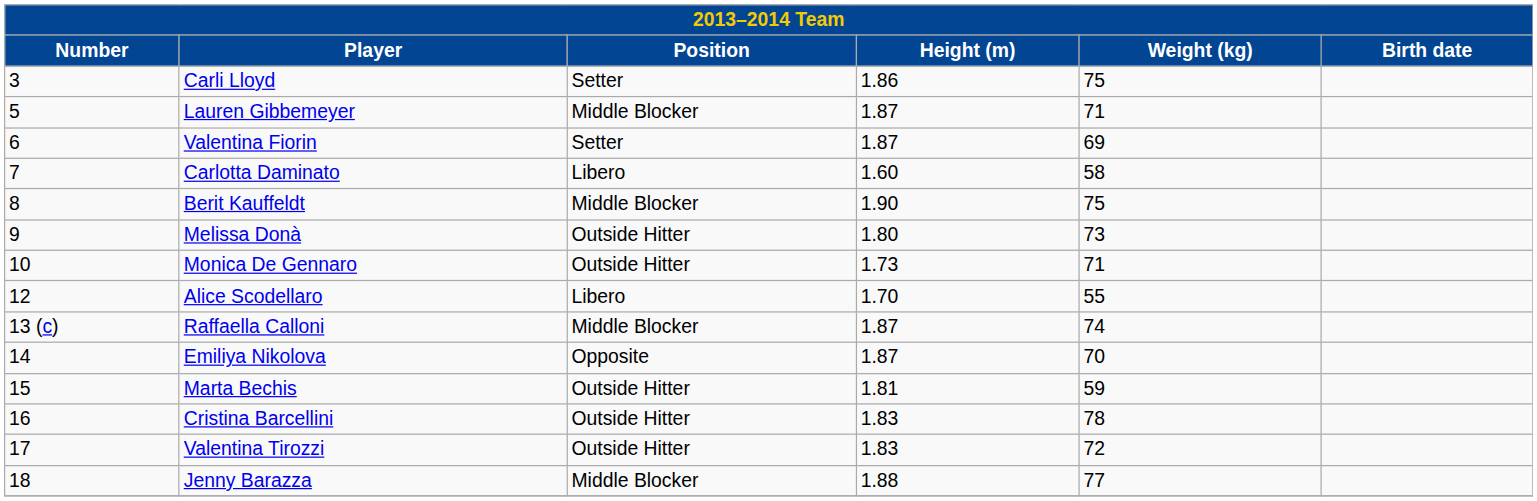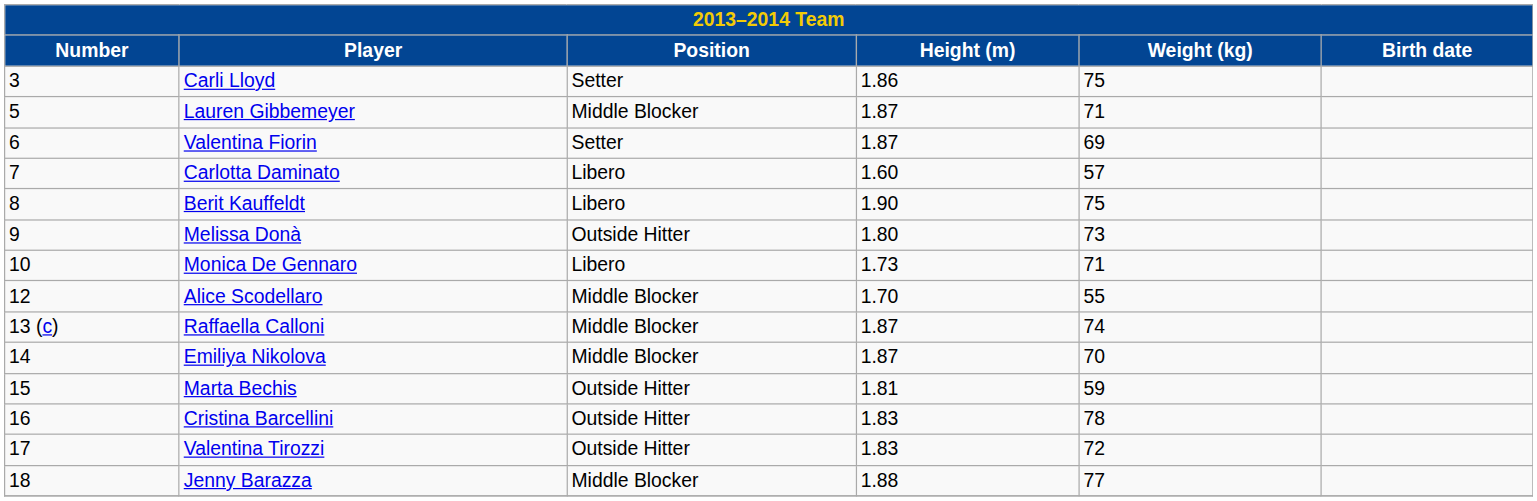 <table class="wikitable" style="width:100%;">
 <tr>
 <th style="color:#F2CB05; background:#024593;" colspan=6><strong>2013–2014 Team</strong></th>
 </tr>
 <tr>
 <th style="color:#ffffff; background:#024593;">Number</th>
 <th style="color:#ffffff; background:#024593;">Player</th>
 <th style="color:#ffffff; background:#024593;">Position</th>
 <th style="color:#ffffff; background:#024593;">Height (m)</th>
 <th style="color:#ffffff; background:#024593;">Weight (kg)</th>
 <th style="color:#ffffff; background:#024593;">Birth date</th>
 </tr>
 <tr>
 <td>3</td>
 <td> <a href='#'>Carli Lloyd</a></td>
 <td>Setter</td>
 <td>1.86</td>
 <td>75</td>
 <td></td>
 </tr>
 <tr>
 <td>5</td>
 <td> <a href='#'>Lauren Gibbemeyer</a></td>
 <td>Middle Blocker</td>
 <td>1.87</td>
 <td>71</td>
 <td></td>
 </tr>
 <tr>
 <td>6</td>
 <td> <a href='#'>Valentina Fiorin</a></td>
 <td>Setter</td>
 <td>1.87</td>
 <td>69</td>
 <td></td>
 </tr>
 <tr>
 <td>7</td>
 <td> <a href='#'>Carlotta Daminato</a></td>
 <td>Libero</td>
 <td>1.60</td>
-<td>58</td>
+<td>57</td>
 <td></td>
 </tr>
 <tr>
 <td>8</td>
 <td> <a href='#'>Berit Kauffeldt</a></td>
-<td>Middle Blocker</td>
+<td>Libero</td>
 <td>1.90</td>
 <td>75</td>
 <td></td>
 </tr>
 <tr>
 <td>9</td>
 <td> <a href='#'>Melissa Donà</a></td>
 <td>Outside Hitter</td>
 <td>1.80</td>
 <td>73</td>
 <td></td>
 </tr>
 <tr>
 <td>10</td>
 <td> <a href='#'>Monica De Gennaro</a></td>
-<td>Outside Hitter</td>
+<td>Libero</td>
 <td>1.73</td>
 <td>71</td>
 <td></td>
 </tr>
 <tr>
 <td>12</td>
 <td> <a href='#'>Alice Scodellaro</a></td>
-<td>Libero</td>
+<td>Middle Blocker</td>
 <td>1.70</td>
 <td>55</td>
 <td></td>
 </tr>
 <tr>
 <td>13 (<a href='#'>c</a>)</td>
 <td> <a href='#'>Raffaella Calloni</a></td>
 <td>Middle Blocker</td>
 <td>1.87</td>
 <td>74</td>
 <td></td>
 </tr>
 <tr>
 <td>14</td>
 <td> <a href='#'>Emiliya Nikolova</a></td>
-<td>Opposite</td>
+<td>Middle Blocker</td>
 <td>1.87</td>
 <td>70</td>
 <td></td>
 </tr>
 <tr>
 <td>15</td>
 <td> <a href='#'>Marta Bechis</a></td>
 <td>Outside Hitter</td>
 <td>1.81</td>
 <td>59</td>
 <td></td>
 </tr>
 <tr>
 <td>16</td>
 <td> <a href='#'>Cristina Barcellini</a></td>
 <td>Outside Hitter</td>
 <td>1.83</td>
 <td>78</td>
 <td></td>
 </tr>
 <tr>
 <td>17</td>
 <td> <a href='#'>Valentina Tirozzi</a></td>
 <td>Outside Hitter</td>
 <td>1.83</td>
 <td>72</td>
 <td></td>
 </tr>
 <tr>
 <td>18</td>
 <td> <a href='#'>Jenny Barazza</a></td>
 <td>Middle Blocker</td>
 <td>1.88</td>
 <td>77</td>
 <td></td>
 </tr>
 <tr>
 </tr>
 </table>
